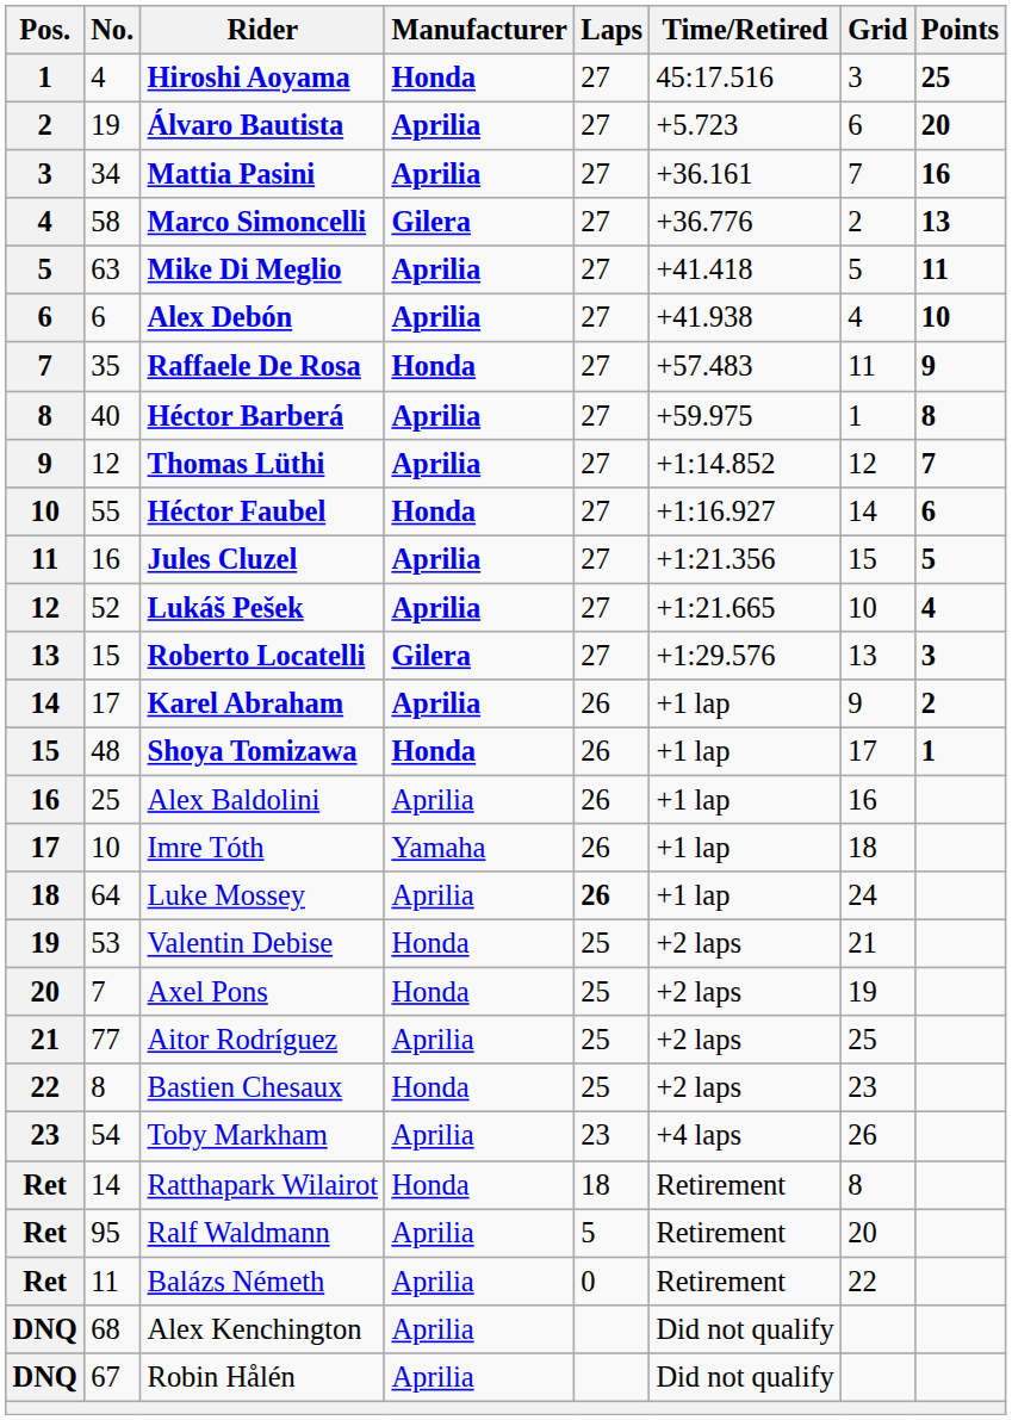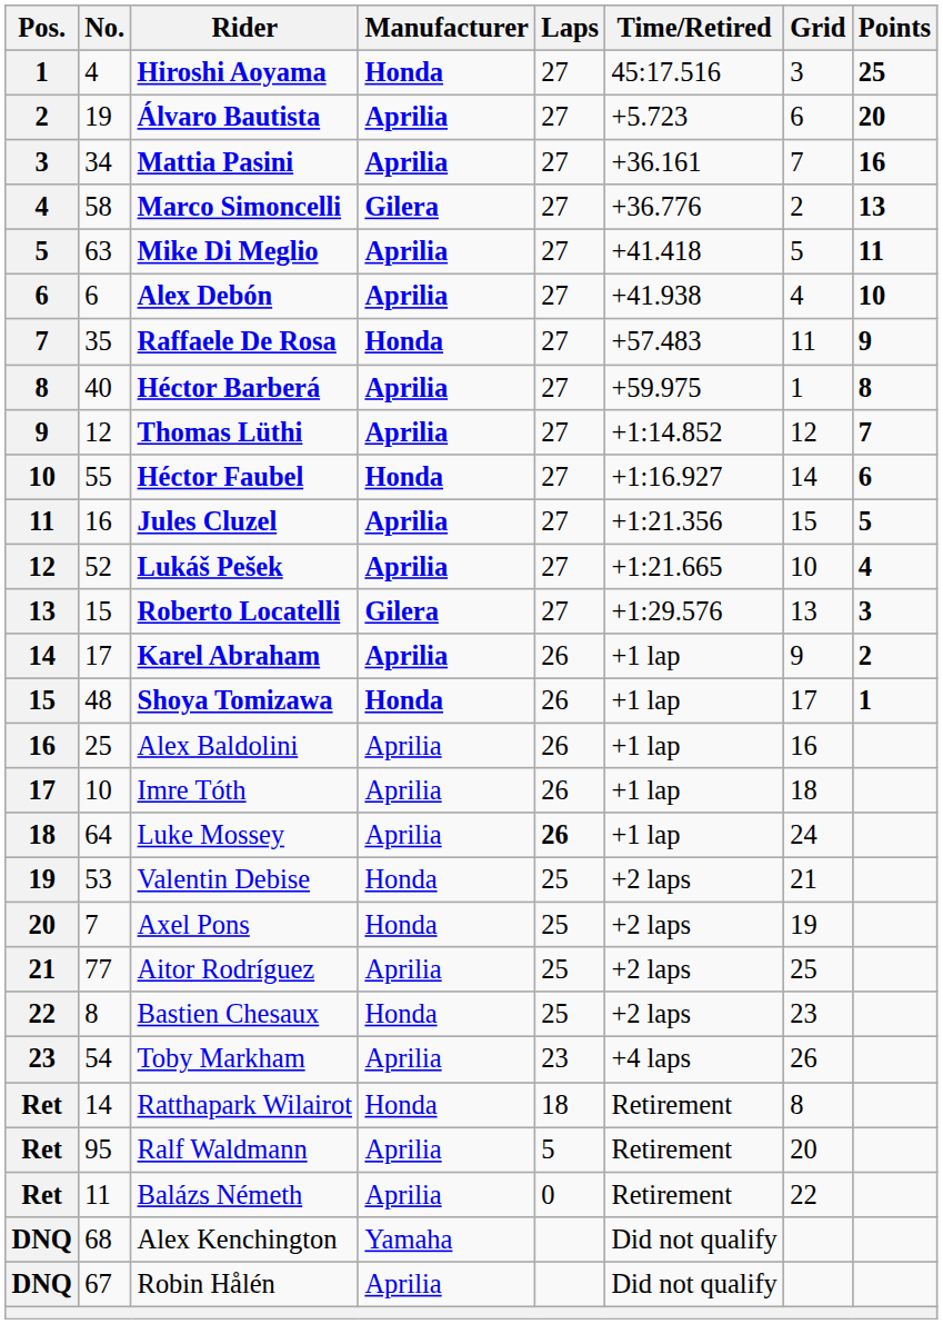 <table class="wikitable" style="font-size: 95%;">
 <tr>
 <th>Pos.</th>
 <th>No.</th>
 <th>Rider</th>
 <th>Manufacturer</th>
 <th>Laps</th>
 <th>Time/Retired</th>
 <th>Grid</th>
 <th>Points</th>
 </tr>
 <tr>
 <th>1</th>
 <td>4</td>
 <td> <strong><a href='#'>Hiroshi Aoyama</a></strong></td>
 <td><strong><a href='#'>Honda</a></strong></td>
 <td>27</td>
 <td>45:17.516</td>
 <td>3</td>
 <td><strong>25</strong></td>
 </tr>
 <tr>
 <th>2</th>
 <td>19</td>
 <td> <strong><a href='#'>Álvaro Bautista</a></strong></td>
 <td><strong><a href='#'>Aprilia</a></strong></td>
 <td>27</td>
 <td>+5.723</td>
 <td>6</td>
 <td><strong>20</strong></td>
 </tr>
 <tr>
 <th>3</th>
 <td>34</td>
 <td> <strong><a href='#'>Mattia Pasini</a></strong></td>
 <td><strong><a href='#'>Aprilia</a></strong></td>
 <td>27</td>
 <td>+36.161</td>
 <td>7</td>
 <td><strong>16</strong></td>
 </tr>
 <tr>
 <th>4</th>
 <td>58</td>
 <td> <strong><a href='#'>Marco Simoncelli</a></strong></td>
 <td><strong><a href='#'>Gilera</a></strong></td>
 <td>27</td>
 <td>+36.776</td>
 <td>2</td>
 <td><strong>13</strong></td>
 </tr>
 <tr>
 <th>5</th>
 <td>63</td>
 <td> <strong><a href='#'>Mike Di Meglio</a></strong></td>
 <td><strong><a href='#'>Aprilia</a></strong></td>
 <td>27</td>
 <td>+41.418</td>
 <td>5</td>
 <td><strong>11</strong></td>
 </tr>
 <tr>
 <th>6</th>
 <td>6</td>
 <td> <strong><a href='#'>Alex Debón</a></strong></td>
 <td><strong><a href='#'>Aprilia</a></strong></td>
 <td>27</td>
 <td>+41.938</td>
 <td>4</td>
 <td><strong>10</strong></td>
 </tr>
 <tr>
 <th>7</th>
 <td>35</td>
 <td> <strong><a href='#'>Raffaele De Rosa</a></strong></td>
 <td><strong><a href='#'>Honda</a></strong></td>
 <td>27</td>
 <td>+57.483</td>
 <td>11</td>
 <td><strong>9</strong></td>
 </tr>
 <tr>
 <th>8</th>
 <td>40</td>
 <td> <strong><a href='#'>Héctor Barberá</a></strong></td>
 <td><strong><a href='#'>Aprilia</a></strong></td>
 <td>27</td>
 <td>+59.975</td>
 <td>1</td>
 <td><strong>8</strong></td>
 </tr>
 <tr>
 <th>9</th>
 <td>12</td>
 <td> <strong><a href='#'>Thomas Lüthi</a></strong></td>
 <td><strong><a href='#'>Aprilia</a></strong></td>
 <td>27</td>
 <td>+1:14.852</td>
 <td>12</td>
 <td><strong>7</strong></td>
 </tr>
 <tr>
 <th>10</th>
 <td>55</td>
 <td> <strong><a href='#'>Héctor Faubel</a></strong></td>
 <td><strong><a href='#'>Honda</a></strong></td>
 <td>27</td>
 <td>+1:16.927</td>
 <td>14</td>
 <td><strong>6</strong></td>
 </tr>
 <tr>
 <th>11</th>
 <td>16</td>
 <td> <strong><a href='#'>Jules Cluzel</a></strong></td>
 <td><strong><a href='#'>Aprilia</a></strong></td>
 <td>27</td>
 <td>+1:21.356</td>
 <td>15</td>
 <td><strong>5</strong></td>
 </tr>
 <tr>
 <th>12</th>
 <td>52</td>
 <td> <strong><a href='#'>Lukáš Pešek</a></strong></td>
 <td><strong><a href='#'>Aprilia</a></strong></td>
 <td>27</td>
 <td>+1:21.665</td>
 <td>10</td>
 <td><strong>4</strong></td>
 </tr>
 <tr>
 <th>13</th>
 <td>15</td>
 <td> <strong><a href='#'>Roberto Locatelli</a></strong></td>
 <td><strong><a href='#'>Gilera</a></strong></td>
 <td>27</td>
 <td>+1:29.576</td>
 <td>13</td>
 <td><strong>3</strong></td>
 </tr>
 <tr>
 <th>14</th>
 <td>17</td>
 <td> <strong><a href='#'>Karel Abraham</a></strong></td>
 <td><strong><a href='#'>Aprilia</a></strong></td>
 <td>26</td>
 <td>+1 lap</td>
 <td>9</td>
 <td><strong>2</strong></td>
 </tr>
 <tr>
 <th>15</th>
 <td>48</td>
 <td> <strong><a href='#'>Shoya Tomizawa</a></strong></td>
 <td><strong><a href='#'>Honda</a></strong></td>
 <td>26</td>
 <td>+1 lap</td>
 <td>17</td>
 <td><strong>1</strong></td>
 </tr>
 <tr>
 <th>16</th>
 <td>25</td>
 <td> <a href='#'>Alex Baldolini</a></td>
 <td><a href='#'>Aprilia</a></td>
 <td>26</td>
 <td>+1 lap</td>
 <td>16</td>
 <td></td>
 </tr>
 <tr>
 <th>17</th>
 <td>10</td>
 <td> <a href='#'>Imre Tóth</a></td>
-<td><a href='#'>Yamaha</a></td>
+<td><a href='#'>Aprilia</a></td>
 <td>26</td>
 <td>+1 lap</td>
 <td>18</td>
 <td></td>
 </tr>
 <tr>
 <th>18</th>
 <td>64</td>
 <td> <a href='#'>Luke Mossey</a></td>
 <td><a href='#'>Aprilia</a></td>
 <td><strong>26</strong></td>
 <td>+1 lap</td>
 <td>24</td>
 <td></td>
 </tr>
 <tr>
 <th>19</th>
 <td>53</td>
 <td> <a href='#'>Valentin Debise</a></td>
 <td><a href='#'>Honda</a></td>
 <td>25</td>
 <td>+2 laps</td>
 <td>21</td>
 <td></td>
 </tr>
 <tr>
 <th>20</th>
 <td>7</td>
 <td> <a href='#'>Axel Pons</a></td>
 <td><a href='#'>Honda</a></td>
 <td>25</td>
 <td>+2 laps</td>
 <td>19</td>
 <td></td>
 </tr>
 <tr>
 <th>21</th>
 <td>77</td>
 <td> <a href='#'>Aitor Rodríguez</a></td>
 <td><a href='#'>Aprilia</a></td>
 <td>25</td>
 <td>+2 laps</td>
 <td>25</td>
 <td></td>
 </tr>
 <tr>
 <th>22</th>
 <td>8</td>
 <td> <a href='#'>Bastien Chesaux</a></td>
 <td><a href='#'>Honda</a></td>
 <td>25</td>
 <td>+2 laps</td>
 <td>23</td>
 <td></td>
 </tr>
 <tr>
 <th>23</th>
 <td>54</td>
 <td> <a href='#'>Toby Markham</a></td>
 <td><a href='#'>Aprilia</a></td>
 <td>23</td>
 <td>+4 laps</td>
 <td>26</td>
 <td></td>
 </tr>
 <tr>
 <th>Ret</th>
 <td>14</td>
 <td> <a href='#'>Ratthapark Wilairot</a></td>
 <td><a href='#'>Honda</a></td>
 <td>18</td>
 <td>Retirement</td>
 <td>8</td>
 <td></td>
 </tr>
 <tr>
 <th>Ret</th>
 <td>95</td>
 <td> <a href='#'>Ralf Waldmann</a></td>
 <td><a href='#'>Aprilia</a></td>
 <td>5</td>
 <td>Retirement</td>
 <td>20</td>
 <td></td>
 </tr>
 <tr>
 <th>Ret</th>
 <td>11</td>
 <td> <a href='#'>Balázs Németh</a></td>
 <td><a href='#'>Aprilia</a></td>
 <td>0</td>
 <td>Retirement</td>
 <td>22</td>
 <td></td>
 </tr>
 <tr>
 <th>DNQ</th>
 <td>68</td>
 <td> Alex Kenchington</td>
-<td><a href='#'>Aprilia</a></td>
+<td><a href='#'>Yamaha</a></td>
 <td></td>
 <td>Did not qualify</td>
 <td></td>
 <td></td>
 </tr>
 <tr>
 <th>DNQ</th>
 <td>67</td>
 <td> Robin Hålén</td>
 <td><a href='#'>Aprilia</a></td>
 <td></td>
 <td>Did not qualify</td>
 <td></td>
 <td></td>
 </tr>
 <tr>
 <th colspan=8></th>
 </tr>
 </table>
